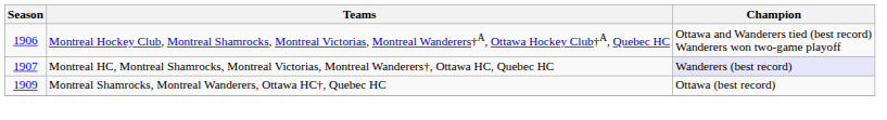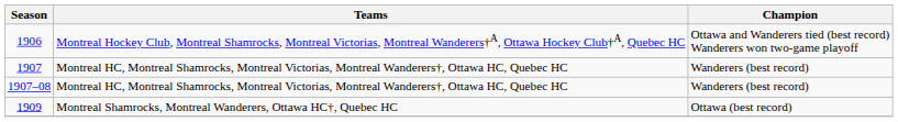 <table class=wikitable>
 <tr>
 <th>Season</th>
 <th>Teams</th>
 <th>Champion</th>
 </tr>
 <tr>
 <td align=center><a href='#'>1906</a></td>
 <td><a href='#'>Montreal Hockey Club</a>, <a href='#'>Montreal Shamrocks</a>, <a href='#'>Montreal Victorias</a>, <a href='#'>Montreal Wanderers</a>†<sup>A</sup>, <a href='#'>Ottawa Hockey Club</a>†<sup>A</sup>, <a href='#'>Quebec HC</a></td>
 <td>Ottawa and Wanderers tied (best record)<br>Wanderers won two-game playoff</td>
 </tr>
 <tr>
 <td align=center><a href='#'>1907</a></td>
 <td>Montreal HC, Montreal Shamrocks, Montreal Victorias, Montreal Wanderers†, Ottawa HC, Quebec HC</td>
-<td style="background: lavender;">Wanderers (best record)</td>
+<td>Wanderers (best record)</td>
+</tr>
+<tr>
+<td align=center><a href='#'>1907–08</a></td>
+<td>Montreal HC, Montreal Shamrocks, Montreal Victorias, Montreal Wanderers†, Ottawa HC, Quebec HC</td>
+<td>Wanderers (best record)</td>
 </tr>
 <tr>
 <td align=center><a href='#'>1909</a></td>
 <td>Montreal Shamrocks, Montreal Wanderers, Ottawa HC†, Quebec HC</td>
 <td>Ottawa (best record)</td>
 </tr>
 <tr>
 </tr>
 </table>
